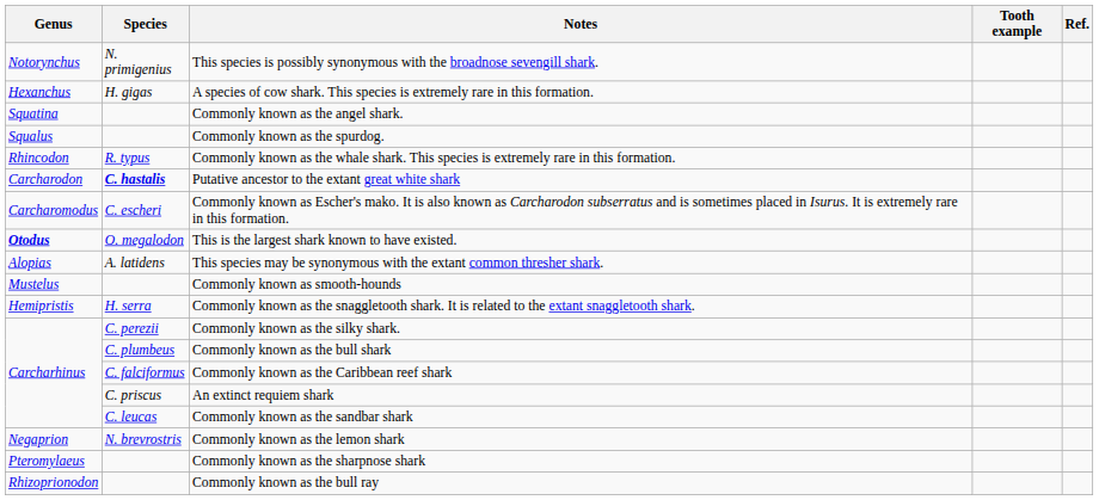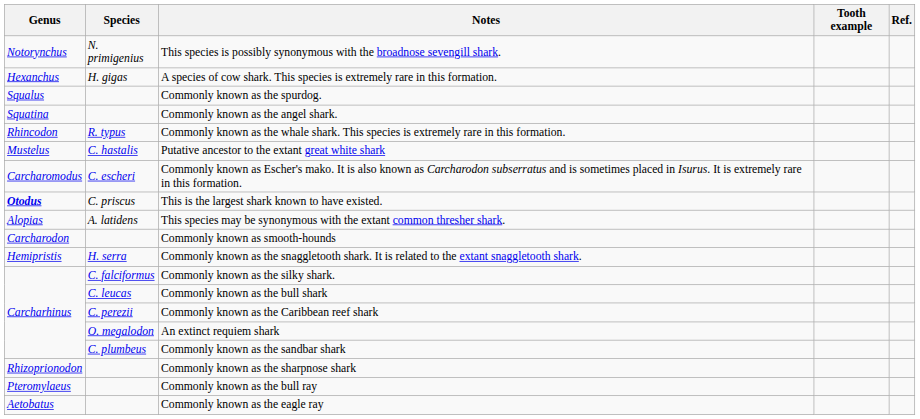 <table class="wikitable">
 <tr>
 <th>Genus</th>
 <th>Species</th>
 <th>Notes</th>
 <th>Tooth example</th>
 <th>Ref.</th>
 </tr>
 <tr>
 <td><em><a href='#'>Notorynchus</a></em></td>
 <td><em>N. primigenius</em></td>
 <td>This species is possibly synonymous with the <a href='#'>broadnose sevengill shark</a>.</td>
 <td></td>
 <td></td>
 </tr>
 <tr>
 <td><em><a href='#'>Hexanchus</a></em></td>
 <td><em>H. gigas</em></td>
 <td>A species of cow shark. This species is extremely rare in this formation.</td>
 <td></td>
 <td></td>
 </tr>
 <tr>
-<td><em><a href='#'>Squatina</a></em></td>
+<td><em><a href='#'>Squalus</a></em></td>
 <td></td>
-<td>Commonly known as the angel shark.</td>
+<td>Commonly known as the spurdog.</td>
 <td></td>
 <td></td>
 </tr>
 <tr>
-<td><em><a href='#'>Squalus</a></em></td>
+<td><em><a href='#'>Squatina</a></em></td>
 <td></td>
-<td>Commonly known as the spurdog.</td>
+<td>Commonly known as the angel shark.</td>
 <td></td>
 <td></td>
 </tr>
 <tr>
 <td><em><a href='#'>Rhincodon</a></em></td>
 <td><em><a href='#'>R. typus</a></em></td>
 <td>Commonly known as the whale shark. This species is extremely rare in this formation.</td>
 <td></td>
 <td></td>
 </tr>
 <tr>
-<td><em><a href='#'>Carcharodon</a></em></td>
-<td><strong><em><a href='#'>C. hastalis</a></em></strong></td>
+<td><em><a href='#'>Mustelus</a></em></td>
+<td><em><a href='#'>C. hastalis</a></em></td>
 <td>Putative ancestor to the extant <a href='#'>great white shark</a></td>
 <td></td>
 <td></td>
 </tr>
 <tr>
 <td><em><a href='#'>Carcharomodus</a></em></td>
 <td><a href='#'><em>C. escheri</em></a></td>
 <td>Commonly known as Escher's mako. It is also known as <em>Carcharodon subserratus</em> and is sometimes placed in <em>Isurus</em>. It is extremely rare in this formation.</td>
 <td></td>
 <td></td>
 </tr>
 <tr>
 <td><strong><em><a href='#'>Otodus</a></em></strong></td>
-<td><em><a href='#'>O. megalodon</a></em></td>
+<td><em>C. priscus</em></td>
 <td>This is the largest shark known to have existed.</td>
 <td></td>
 <td></td>
 </tr>
 <tr>
 <td><a href='#'><em>Alopias</em></a></td>
 <td><em>A. latidens</em></td>
 <td>This species may be synonymous with the extant <a href='#'>common thresher shark</a>.</td>
 <td></td>
 <td></td>
 </tr>
 <tr>
-<td><em><a href='#'>Mustelus</a></em></td>
+<td><em><a href='#'>Carcharodon</a></em></td>
 <td></td>
 <td>Commonly known as smooth-hounds</td>
 <td></td>
 <td></td>
 </tr>
 <tr>
 <td><em><a href='#'>Hemipristis</a></em></td>
 <td><a href='#'><em>H. serra</em></a></td>
 <td>Commonly known as the snaggletooth shark. It is related to the <a href='#'>extant snaggletooth shark</a>.</td>
 <td></td>
 <td></td>
 </tr>
 <tr>
 <td rowspan="5"><em><a href='#'>Carcharhinus</a></em></td>
-<td><em><a href='#'>C. perezii</a></em></td>
+<td><em><a href='#'>C. falciformus</a></em></td>
 <td>Commonly known as the silky shark.</td>
 <td></td>
 <td></td>
 </tr>
 <tr>
-<td><em><a href='#'>C. plumbeus</a></em></td>
+<td><a href='#'><em>C. leucas</em></a></td>
 <td>Commonly known as the bull shark</td>
 <td></td>
 <td></td>
 </tr>
 <tr>
-<td><em><a href='#'>C. falciformus</a></em></td>
+<td><em><a href='#'>C. perezii</a></em></td>
 <td>Commonly known as the Caribbean reef shark</td>
 <td></td>
 <td></td>
 </tr>
 <tr>
-<td><em>C. priscus</em></td>
+<td><em><a href='#'>O. megalodon</a></em></td>
 <td>An extinct requiem shark</td>
 <td></td>
 <td></td>
 </tr>
 <tr>
-<td><a href='#'><em>C. leucas</em></a></td>
+<td><em><a href='#'>C. plumbeus</a></em></td>
 <td>Commonly known as the sandbar shark</td>
 <td></td>
 <td></td>
 </tr>
 <tr>
-<td><em><a href='#'>Negaprion</a></em></td>
-<td><em><a href='#'>N. brevrostris</a></em></td>
-<td>Commonly known as the lemon shark</td>
+<td><em><a href='#'>Rhizoprionodon</a></em></td>
+<td></td>
+<td>Commonly known as the sharpnose shark</td>
 <td></td>
 <td></td>
 </tr>
 <tr>
 <td><em><a href='#'>Pteromylaeus</a></em></td>
 <td></td>
-<td>Commonly known as the sharpnose shark</td>
+<td>Commonly known as the bull ray</td>
 <td></td>
 <td></td>
 </tr>
 <tr>
-<td><em><a href='#'>Rhizoprionodon</a></em></td>
+<td><em><a href='#'>Aetobatus</a></em></td>
 <td></td>
-<td>Commonly known as the bull ray</td>
+<td>Commonly known as the eagle ray</td>
 <td></td>
 <td></td>
 </tr>
 </table>
